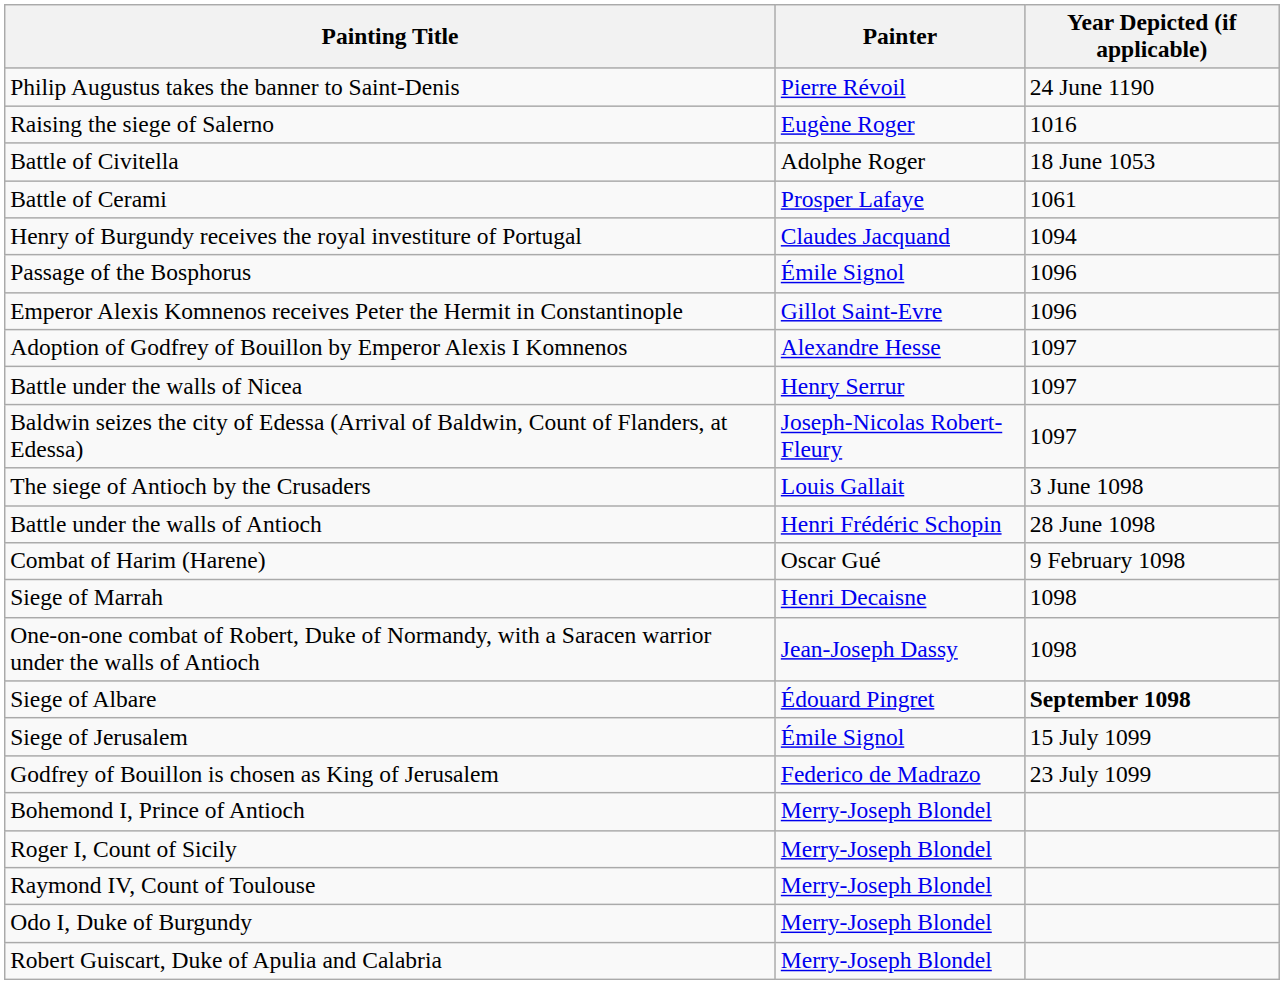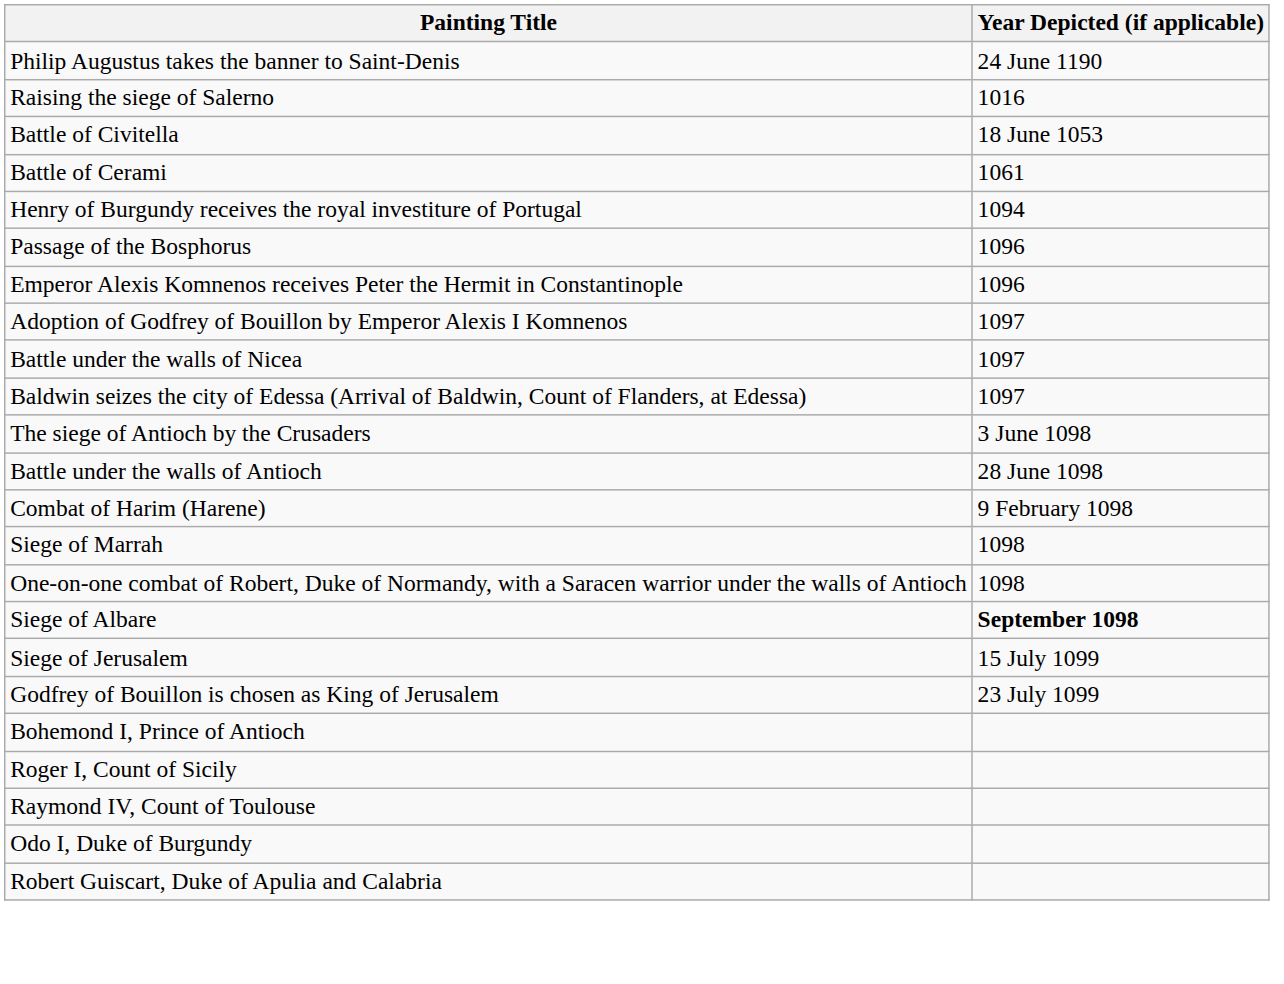 <table class="wikitable">
 <tr>
 <th>Painting Title</th>
-<th>Painter</th>
 <th>Year Depicted (if applicable)</th>
 </tr>
 <tr>
 <td>Philip Augustus takes the banner to Saint-Denis</td>
-<td><a href='#'>Pierre Révoil</a></td>
 <td>24 June 1190</td>
 </tr>
 <tr>
 <td>Raising the siege of Salerno</td>
-<td><a href='#'>Eugène Roger</a></td>
 <td>1016</td>
 </tr>
 <tr>
 <td>Battle of Civitella</td>
-<td>Adolphe Roger</td>
 <td>18 June 1053</td>
 </tr>
 <tr>
 <td>Battle of Cerami</td>
-<td><a href='#'>Prosper Lafaye</a></td>
 <td>1061</td>
 </tr>
 <tr>
 <td>Henry of Burgundy receives the royal investiture of Portugal</td>
-<td><a href='#'>Claudes Jacquand</a></td>
 <td>1094</td>
 </tr>
 <tr>
 <td>Passage of the Bosphorus</td>
-<td><a href='#'>Émile Signol</a></td>
 <td>1096</td>
 </tr>
 <tr>
 <td>Emperor Alexis Komnenos receives Peter the Hermit in Constantinople</td>
-<td><a href='#'>Gillot Saint-Evre</a></td>
 <td>1096</td>
 </tr>
 <tr>
 <td>Adoption of Godfrey of Bouillon by Emperor Alexis I Komnenos</td>
-<td><a href='#'>Alexandre Hesse</a></td>
 <td>1097</td>
 </tr>
 <tr>
 <td>Battle under the walls of Nicea</td>
-<td><a href='#'>Henry Serrur</a></td>
 <td>1097</td>
 </tr>
 <tr>
 <td>Baldwin seizes the city of Edessa (Arrival of Baldwin, Count of Flanders, at Edessa)</td>
-<td><a href='#'>Joseph-Nicolas Robert-Fleury</a></td>
 <td>1097</td>
 </tr>
 <tr>
 <td>The siege of Antioch by the Crusaders</td>
-<td><a href='#'>Louis Gallait</a></td>
 <td>3 June 1098</td>
 </tr>
 <tr>
 <td>Battle under the walls of Antioch</td>
-<td><a href='#'>Henri Frédéric Schopin</a></td>
 <td>28 June 1098</td>
 </tr>
 <tr>
 <td>Combat of Harim (Harene)</td>
-<td>Oscar Gué</td>
 <td>9 February 1098</td>
 </tr>
 <tr>
 <td>Siege of Marrah</td>
-<td><a href='#'>Henri Decaisne</a></td>
 <td>1098</td>
 </tr>
 <tr>
 <td>One-on-one combat of Robert, Duke of Normandy, with a Saracen warrior under the walls of Antioch</td>
-<td><a href='#'>Jean-Joseph Dassy</a></td>
 <td>1098</td>
 </tr>
 <tr>
 <td>Siege of Albare</td>
-<td><a href='#'>Édouard Pingret</a></td>
 <td><strong>September 1098</strong></td>
 </tr>
 <tr>
 <td>Siege of Jerusalem</td>
-<td><a href='#'>Émile Signol</a></td>
 <td>15 July 1099</td>
 </tr>
 <tr>
 <td>Godfrey of Bouillon is chosen as King of Jerusalem</td>
-<td><a href='#'>Federico de Madrazo</a></td>
 <td>23 July 1099</td>
 </tr>
 <tr>
 <td>Bohemond I, Prince of Antioch</td>
-<td><a href='#'>Merry-Joseph Blondel</a></td>
 <td></td>
 </tr>
 <tr>
 <td>Roger I, Count of Sicily</td>
-<td><a href='#'>Merry-Joseph Blondel</a></td>
 <td></td>
 </tr>
 <tr>
 <td>Raymond IV, Count of Toulouse</td>
-<td><a href='#'>Merry-Joseph Blondel</a></td>
 <td></td>
 </tr>
 <tr>
 <td>Odo I, Duke of Burgundy</td>
-<td><a href='#'>Merry-Joseph Blondel</a></td>
 <td></td>
 </tr>
 <tr>
 <td>Robert Guiscart, Duke of Apulia and Calabria</td>
-<td><a href='#'>Merry-Joseph Blondel</a></td>
 <td></td>
 </tr>
 </table>
